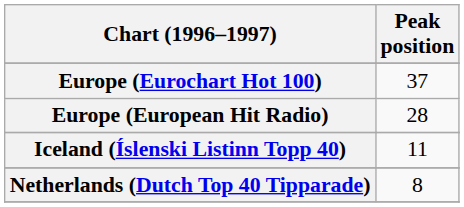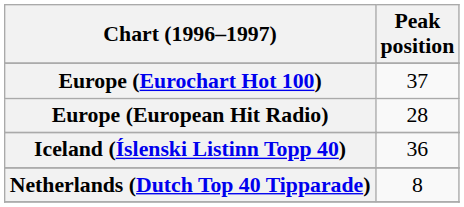 <table class="wikitable sortable plainrowheaders" style="text-align:center">
 <tr>
 <th scope="col">Chart (1996–1997)</th>
 <th scope="col">Peak<br>position</th>
 </tr>
 <tr>
 </tr>
 <tr>
 </tr>
 <tr>
 </tr>
 <tr>
 <th scope="row">Europe (<a href='#'>Eurochart Hot 100</a>)</th>
 <td>37</td>
 </tr>
 <tr>
 <th scope="row">Europe (European Hit Radio)</th>
 <td>28</td>
 </tr>
 <tr>
 </tr>
 <tr>
 <th scope="row">Iceland (<a href='#'>Íslenski Listinn Topp 40</a>)</th>
-<td>11</td>
+<td>36</td>
 </tr>
 <tr>
 </tr>
 <tr>
 <th scope="row">Netherlands (<a href='#'>Dutch Top 40 Tipparade</a>)</th>
 <td>8</td>
 </tr>
 <tr>
 </tr>
 <tr>
 </tr>
 <tr>
 </tr>
 </table>
